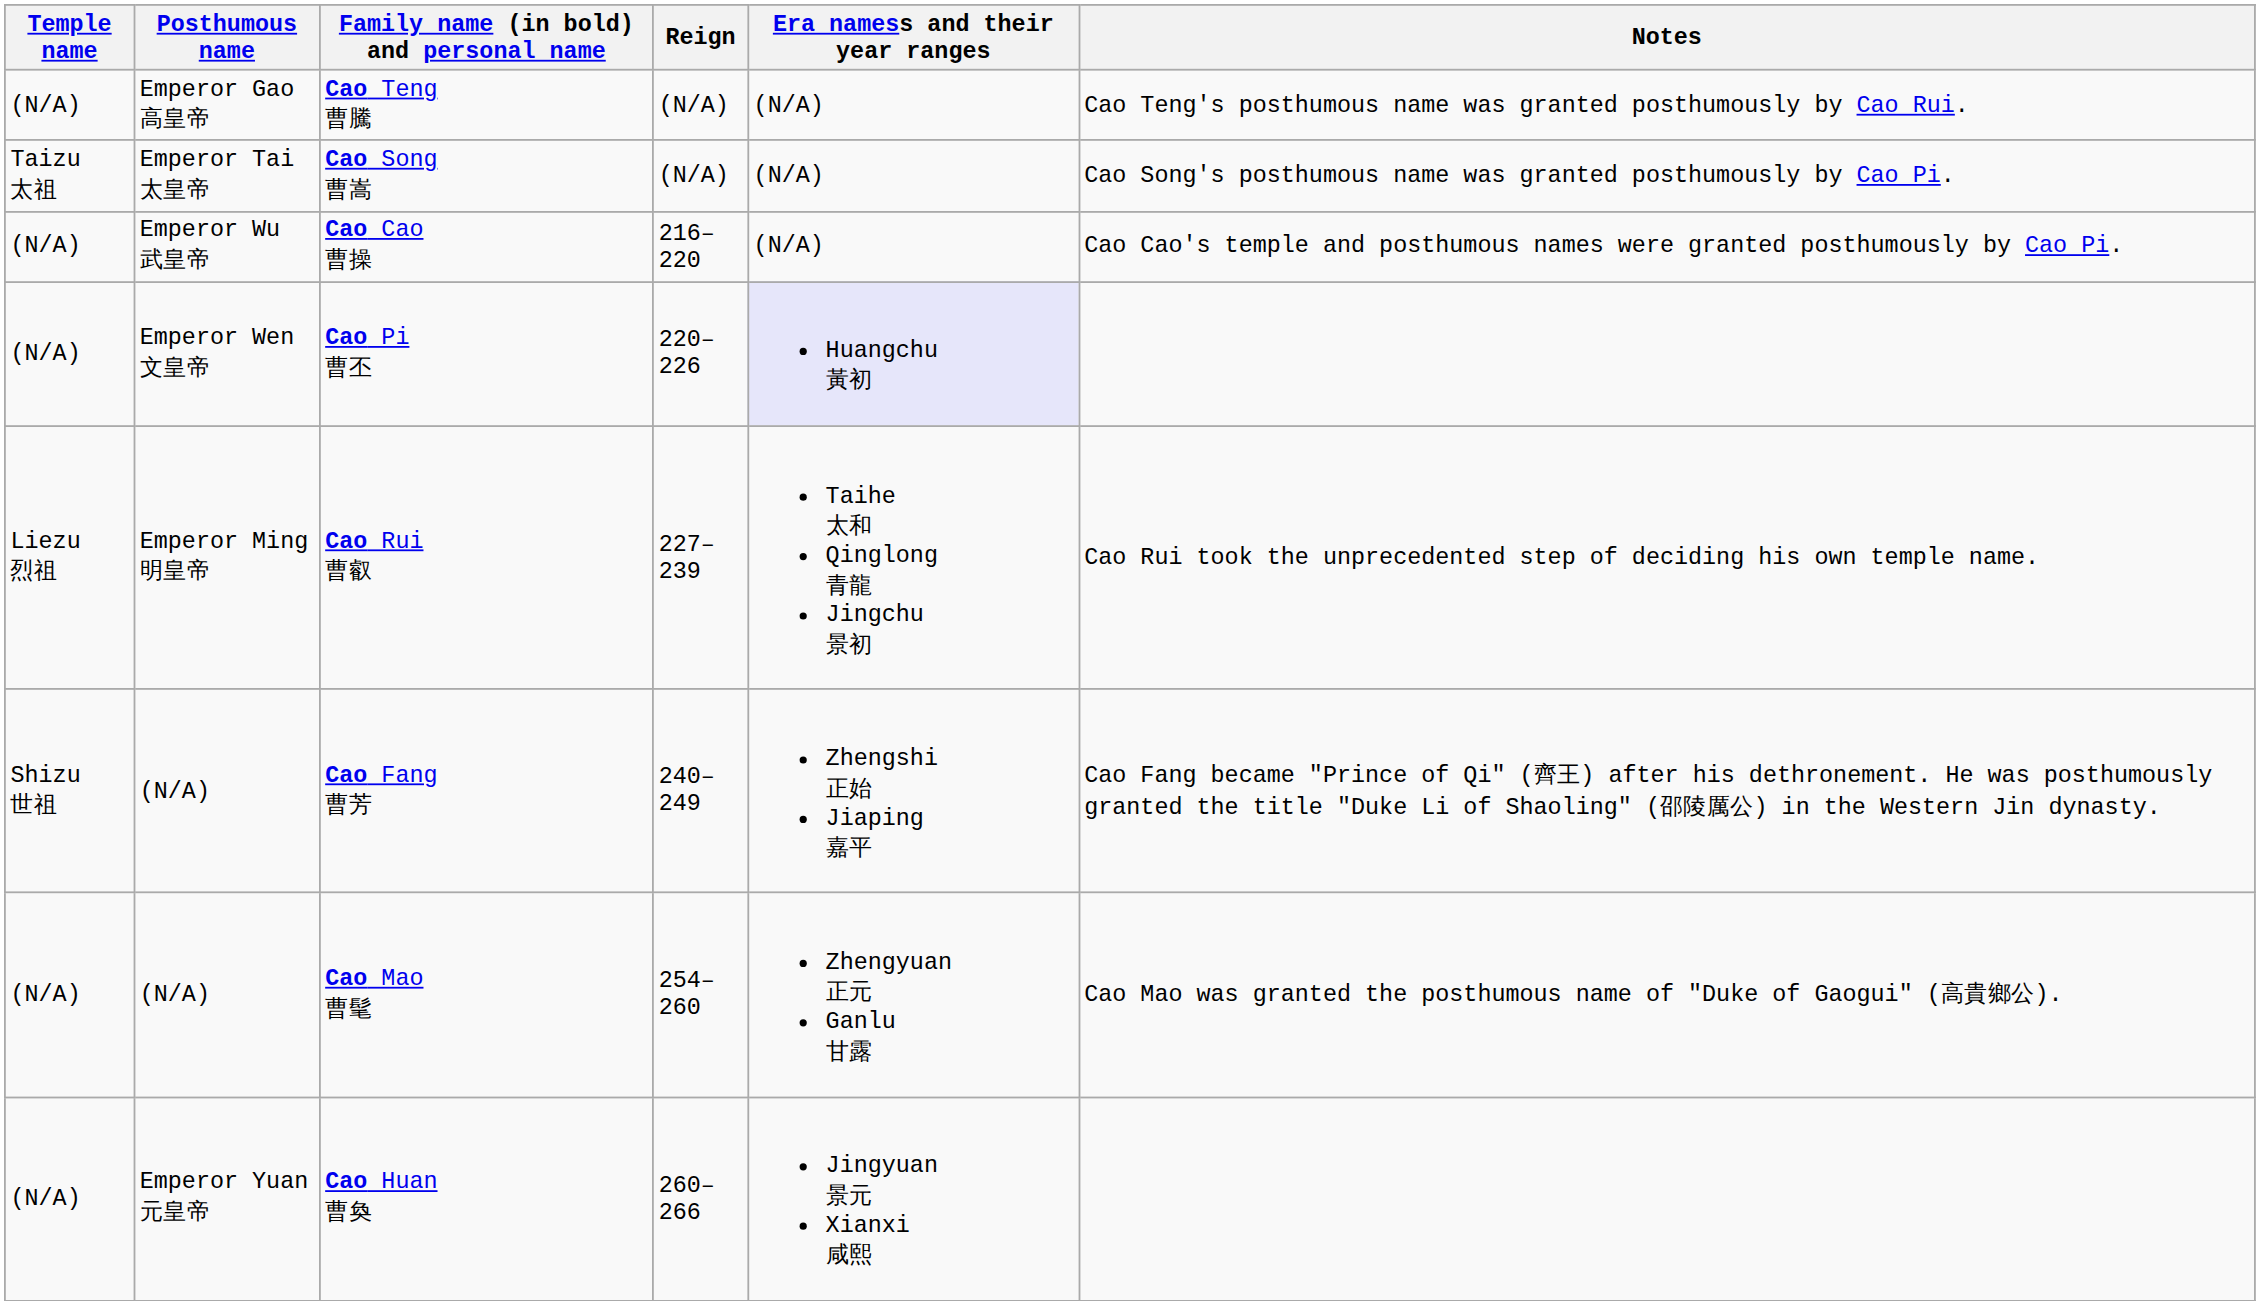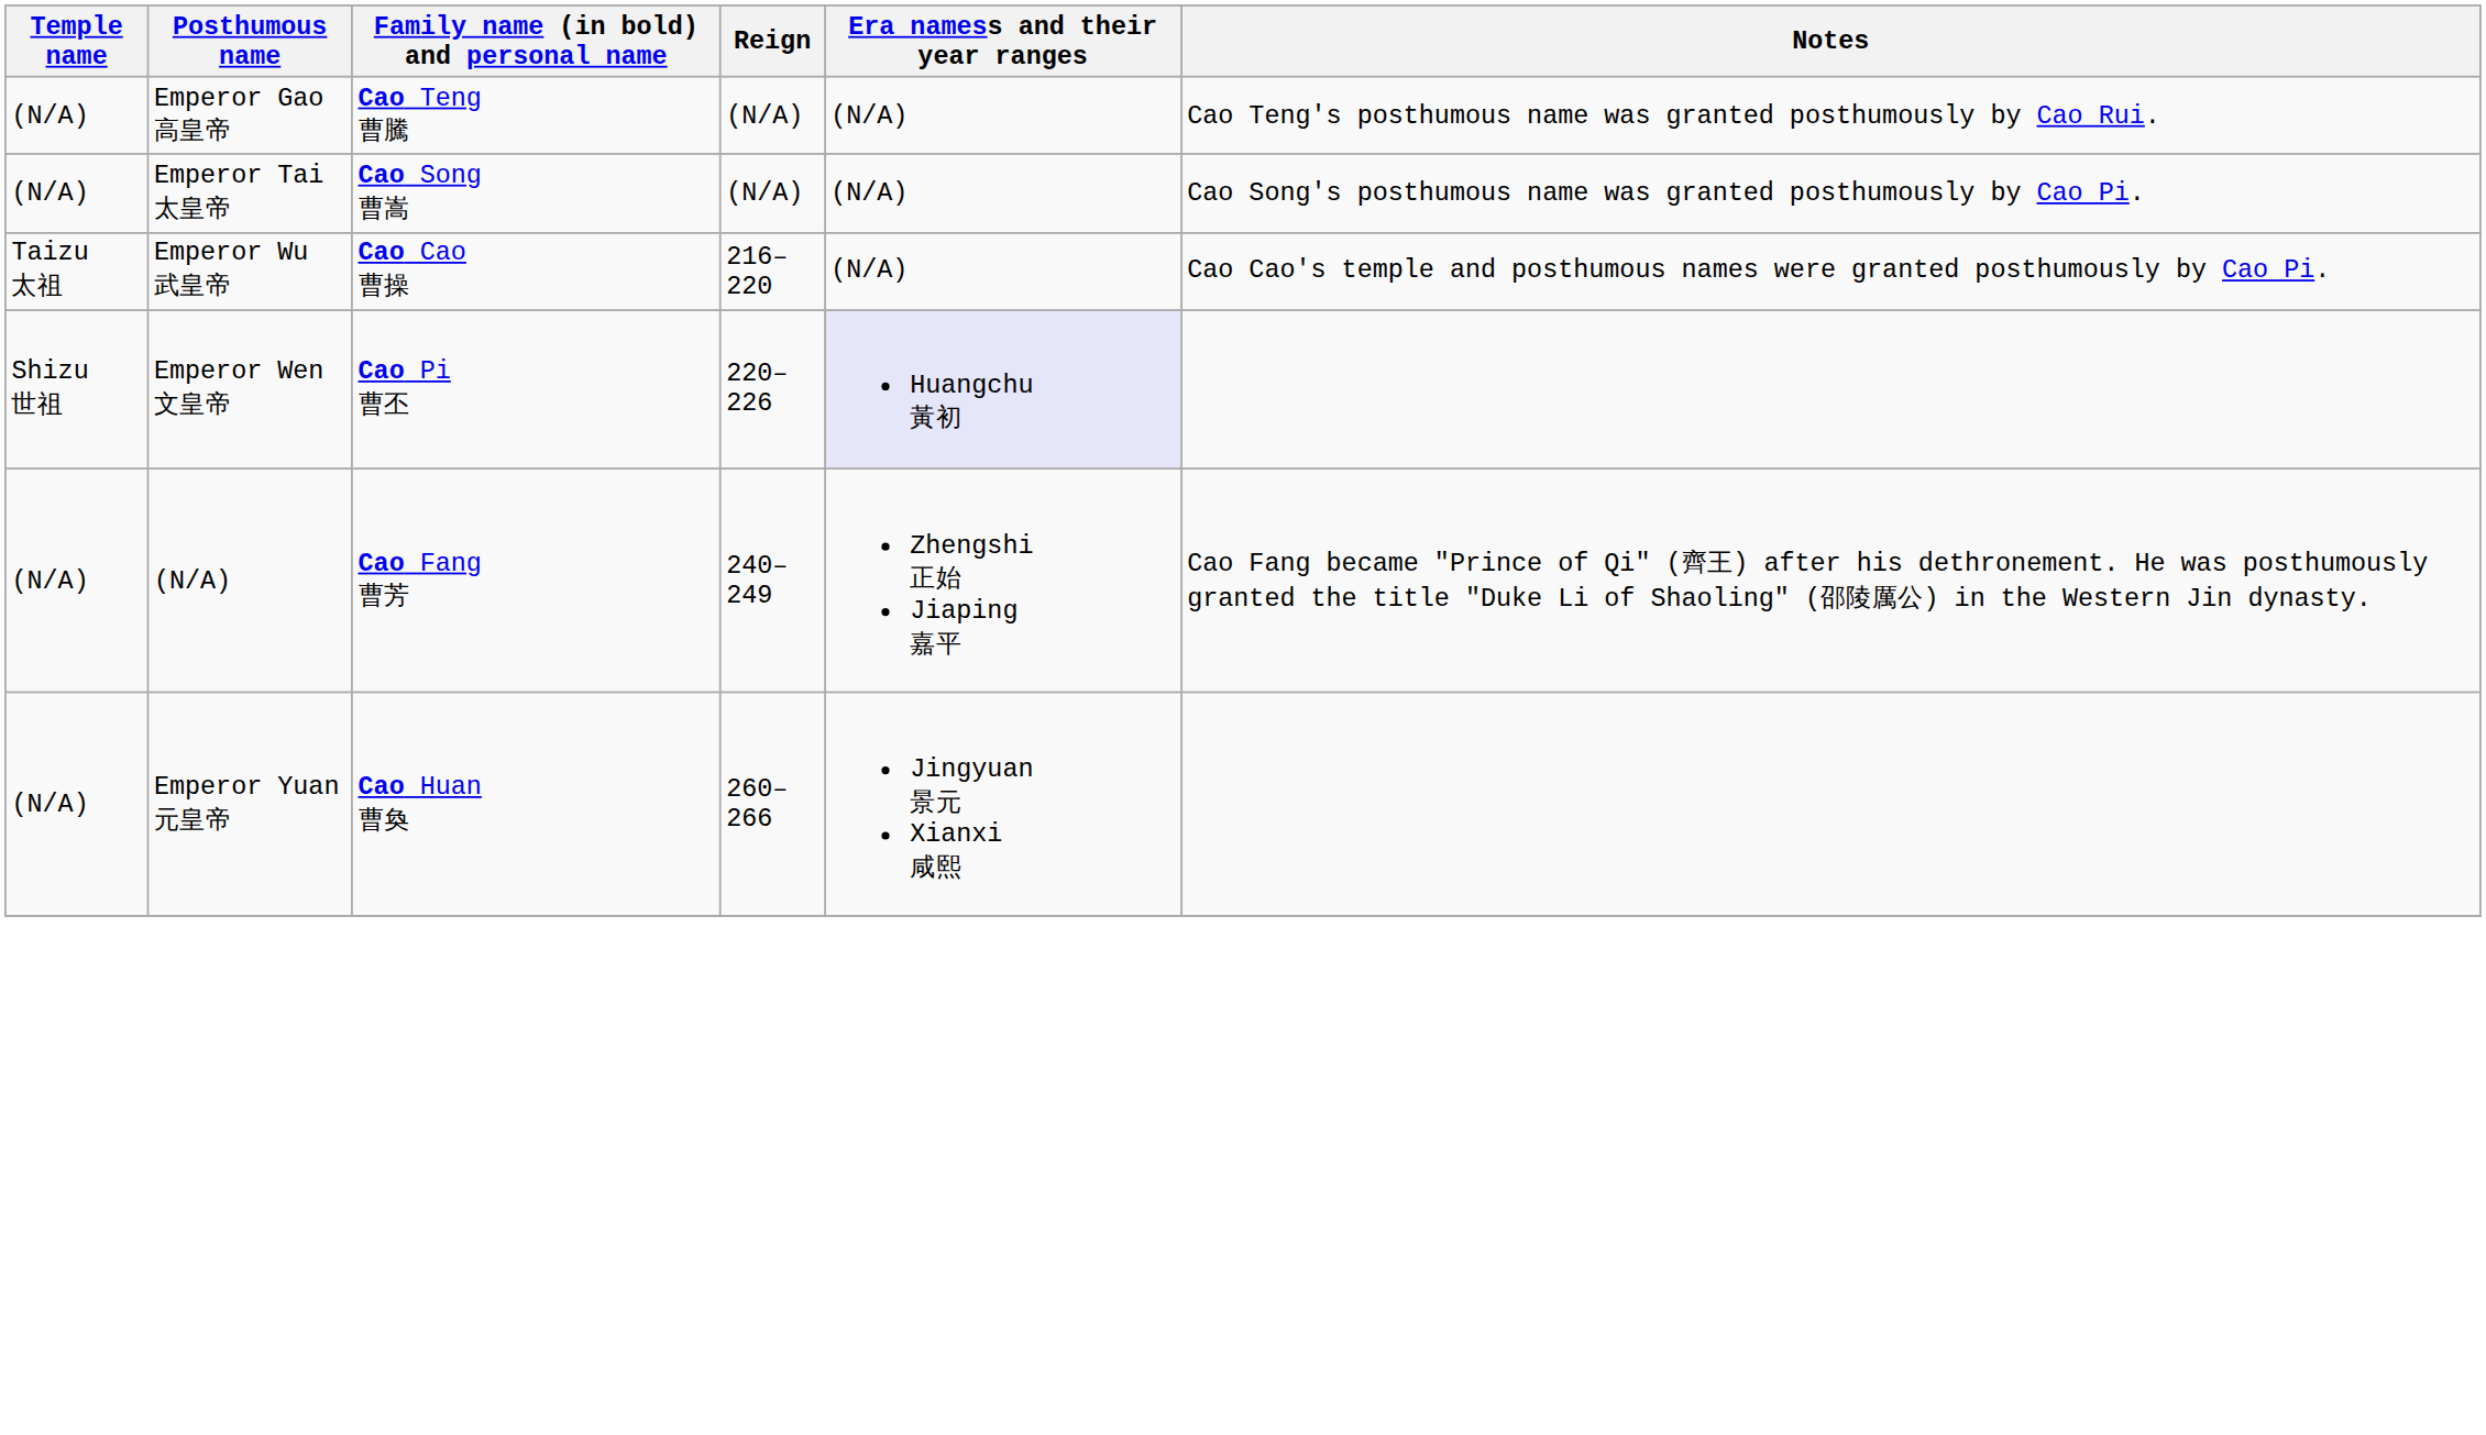 <table class="wikitable">
 <tr>
 <th><a href='#'>Temple name</a></th>
 <th><a href='#'>Posthumous name</a></th>
 <th><a href='#'>Family name</a> (in bold) and <a href='#'>personal name</a></th>
 <th>Reign</th>
 <th><a href='#'>Era names</a>s and their year ranges</th>
 <th>Notes</th>
 </tr>
 <tr>
 <td>(N/A)</td>
 <td>Emperor Gao<br>高皇帝</td>
 <td><a href='#'><strong>Cao</strong> Teng</a><br>曹騰</td>
 <td>(N/A)</td>
 <td>(N/A)</td>
 <td>Cao Teng's posthumous name was granted posthumously by <a href='#'>Cao Rui</a>.</td>
 </tr>
 <tr>
-<td>Taizu<br>太祖</td>
+<td>(N/A)</td>
 <td>Emperor Tai<br>太皇帝</td>
 <td><a href='#'><strong>Cao</strong> Song</a><br>曹嵩</td>
 <td>(N/A)</td>
 <td>(N/A)</td>
 <td>Cao Song's posthumous name was granted posthumously by <a href='#'>Cao Pi</a>.</td>
 </tr>
 <tr>
-<td>(N/A)</td>
+<td>Taizu<br>太祖</td>
 <td>Emperor Wu<br>武皇帝</td>
 <td><a href='#'><strong>Cao</strong> Cao</a><br>曹操</td>
 <td>216–220</td>
 <td>(N/A)</td>
 <td>Cao Cao's temple and posthumous names were granted posthumously by <a href='#'>Cao Pi</a>.</td>
 </tr>
 <tr>
-<td>(N/A)</td>
+<td>Shizu<br>世祖</td>
 <td>Emperor Wen<br>文皇帝</td>
 <td><a href='#'><strong>Cao</strong> Pi</a><br>曹丕</td>
 <td>220–226</td>
 <td style="background: lavender;"><br><ul><li>Huangchu<br>黃初 </li></ul></td>
 <td></td>
 </tr>
 <tr>
-<td>Liezu<br>烈祖</td>
-<td>Emperor Ming<br>明皇帝</td>
-<td><a href='#'><strong>Cao</strong> Rui</a><br>曹叡</td>
-<td>227–239</td>
-<td><br><ul><li>Taihe<br>太和 </li><li>Qinglong<br>青龍 </li><li>Jingchu<br>景初 </li></ul></td>
-<td>Cao Rui took the unprecedented step of deciding his own temple name.</td>
-</tr>
-<tr>
-<td>Shizu<br>世祖</td>
+<td>(N/A)</td>
 <td>(N/A)</td>
 <td><a href='#'><strong>Cao</strong> Fang</a><br>曹芳</td>
 <td>240–249</td>
 <td><br><ul><li>Zhengshi<br>正始 </li><li>Jiaping<br>嘉平 </li></ul></td>
 <td>Cao Fang became "Prince of Qi" (齊王) after his dethronement. He was posthumously granted the title "Duke Li of Shaoling" (邵陵厲公) in the Western Jin dynasty.</td>
-</tr>
-<tr>
-<td>(N/A)</td>
-<td>(N/A)</td>
-<td><a href='#'><strong>Cao</strong> Mao</a><br>曹髦</td>
-<td>254–260</td>
-<td><br><ul><li>Zhengyuan<br>正元 </li><li>Ganlu<br>甘露 </li></ul></td>
-<td>Cao Mao was granted the posthumous name of "Duke of Gaogui" (高貴鄉公).</td>
 </tr>
 <tr>
 <td>(N/A)</td>
 <td>Emperor Yuan<br>元皇帝</td>
 <td><a href='#'><strong>Cao</strong> Huan</a><br>曹奐</td>
 <td>260–266</td>
 <td><br><ul><li>Jingyuan<br>景元 </li><li>Xianxi<br>咸熙 </li></ul></td>
 <td></td>
 </tr>
 <tr>
 </tr>
 </table>
